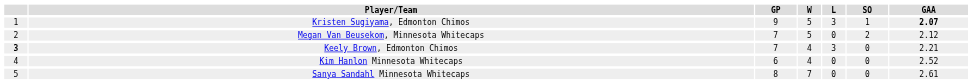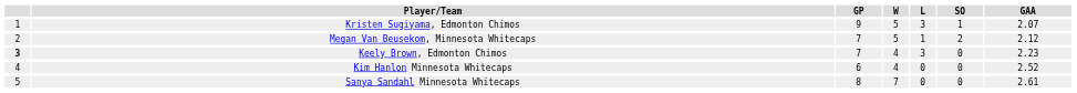 <table width=100%>
 <tr>
 <th colspan=2></th>
 </tr>
 <tr bgcolor="#dddddd">
 <th !width=10%></th>
 <th !width=5%>Player/Team</th>
 <th !width=5%>GP</th>
 <th !width=5%>W</th>
 <th !width=5%>L</th>
 <th !width=5%>SO</th>
 <th !width=5%>GAA</th>
 </tr>
 <tr>
 </tr>
 <tr bgcolor="#eeeeee">
 <td align=center>1</td>
 <td align=center><a href='#'>Kristen Sugiyama</a>, Edmonton Chimos</td>
 <td align=center>9</td>
 <td align=center>5</td>
 <td align=center>3</td>
 <td align=center>1</td>
-<td align=center><strong>2.07</strong></td>
+<td align=center>2.07</td>
 </tr>
 <tr>
 </tr>
 <tr bgcolor="#eeeeee">
 <td align=center>2</td>
 <td align=center><a href='#'>Megan Van Beusekom</a>, Minnesota Whitecaps</td>
 <td align=center>7</td>
 <td align=center>5</td>
-<td align=center>0</td>
+<td align=center>1</td>
 <td align=center>2</td>
 <td align=center>2.12</td>
 </tr>
 <tr>
 </tr>
 <tr bgcolor="#eeeeee">
 <td align=center><strong>3</strong></td>
 <td align=center><a href='#'>Keely Brown</a>, Edmonton Chimos</td>
 <td align=center>7</td>
 <td align=center>4</td>
 <td align=center>3</td>
 <td align=center>0</td>
-<td align=center>2.21</td>
+<td align=center>2.23</td>
 </tr>
 <tr>
 </tr>
 <tr bgcolor="#eeeeee">
 <td align=center>4</td>
 <td align=center><a href='#'>Kim Hanlon</a> Minnesota Whitecaps</td>
 <td align=center>6</td>
 <td align=center>4</td>
 <td align=center>0</td>
 <td align=center>0</td>
 <td align=center>2.52</td>
 </tr>
 <tr>
 </tr>
 <tr bgcolor="#eeeeee">
 <td align=center>5</td>
 <td align=center><a href='#'>Sanya Sandahl</a> Minnesota Whitecaps</td>
 <td align=center>8</td>
 <td align=center>7</td>
 <td align=center>0</td>
 <td align=center>0</td>
 <td align=center>2.61</td>
 </tr>
 <tr>
 </tr>
 </table>
